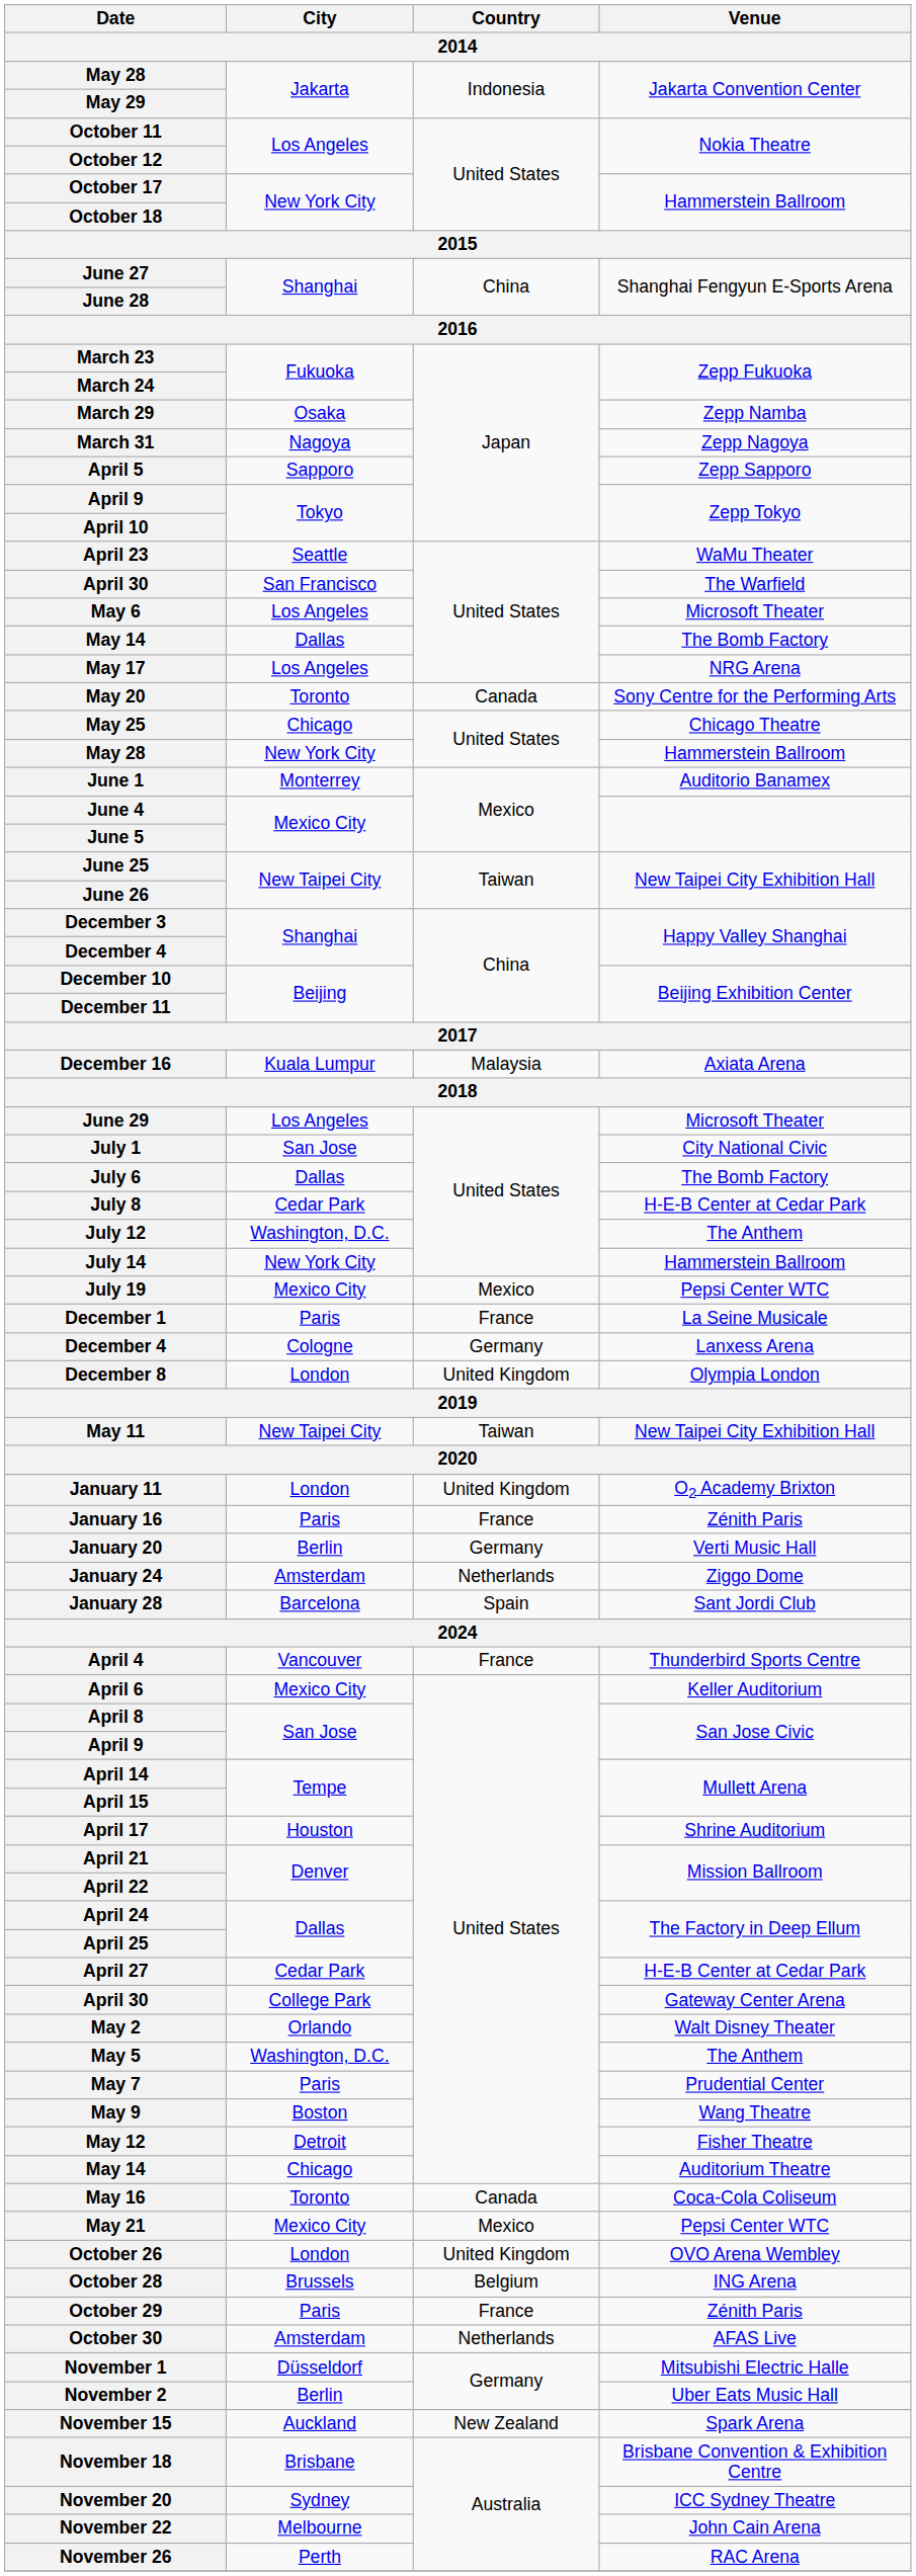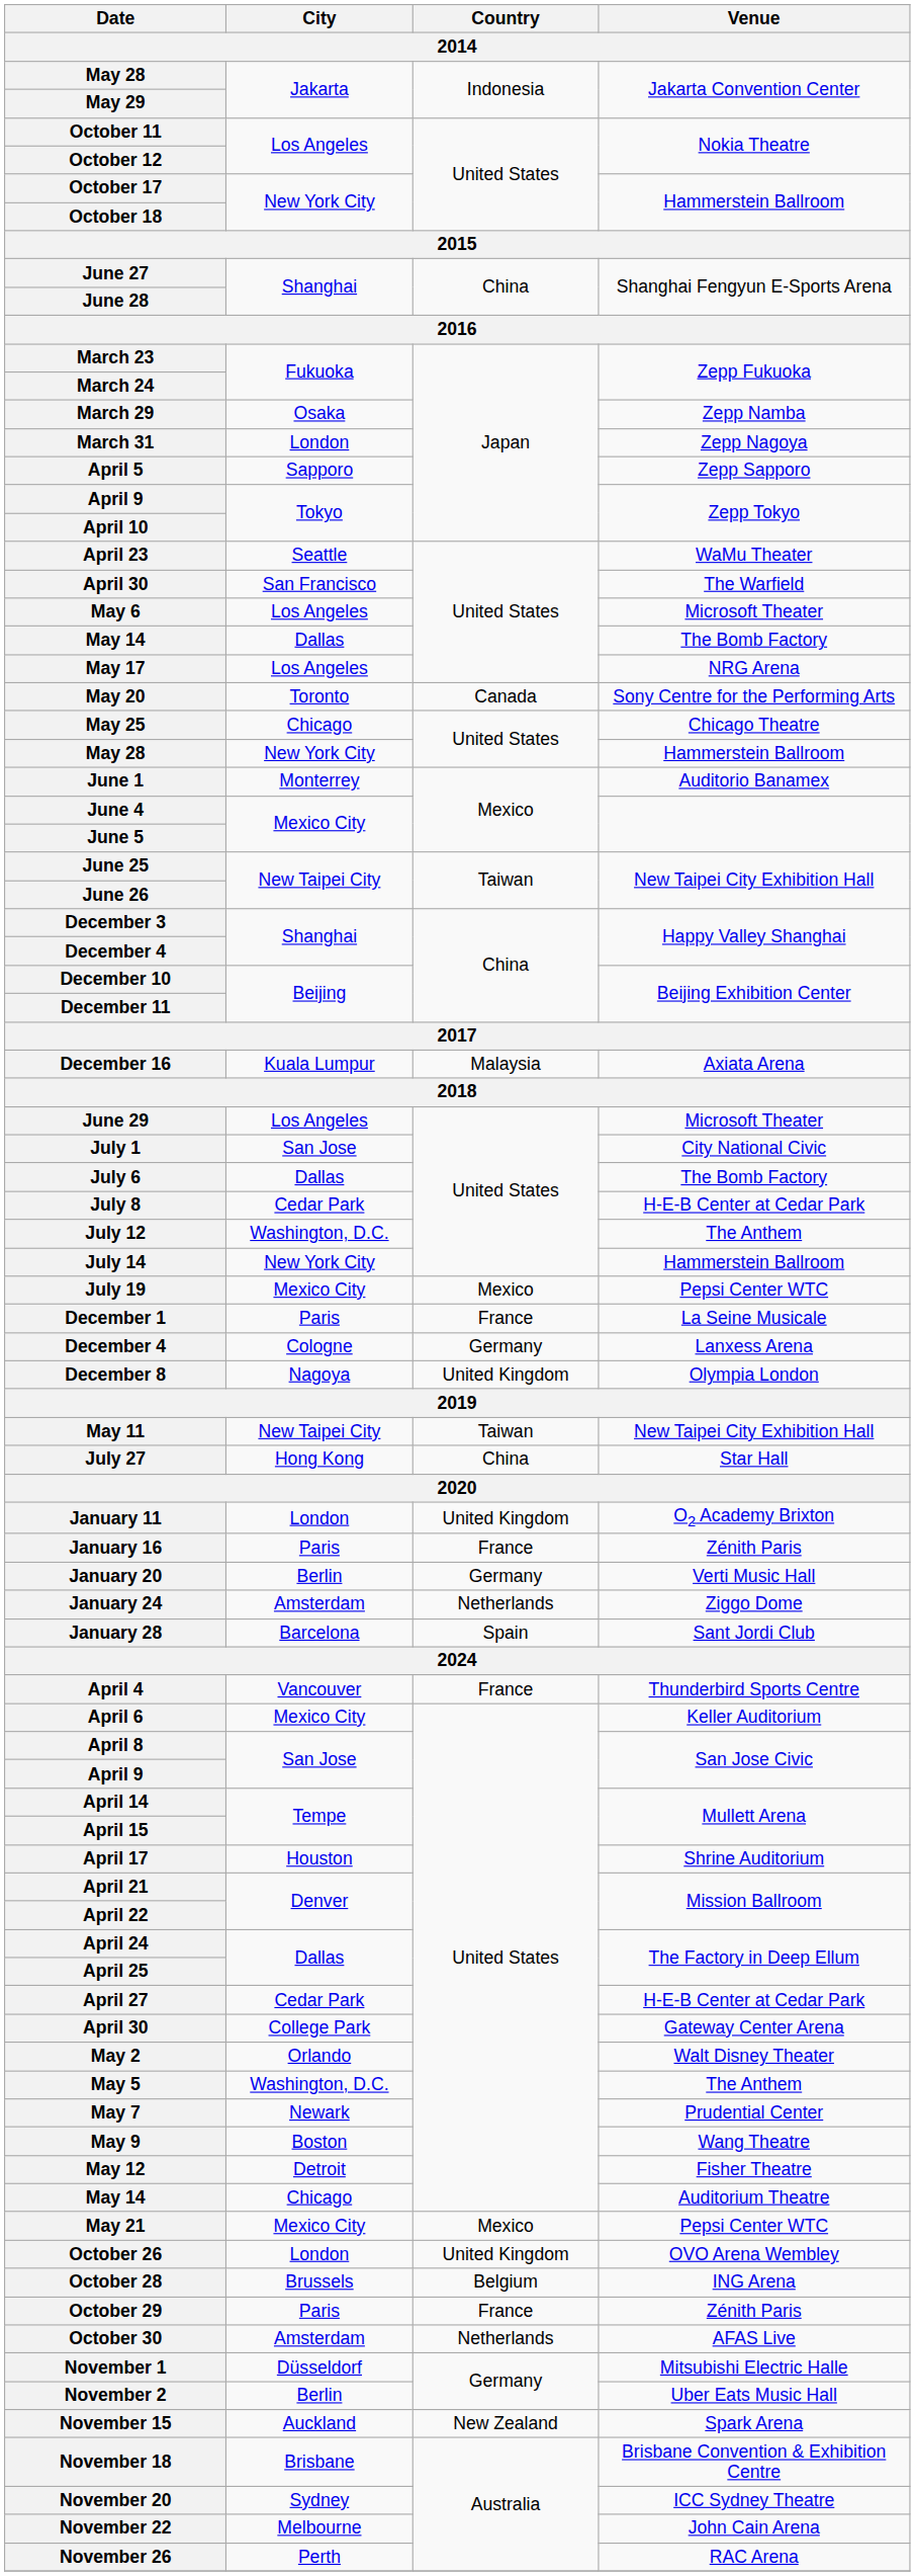 <table class="wikitable plainrowheaders" style="text-align:center;">
 <tr>
 <th scope="col" style="width:12em;">Date</th>
 <th scope="col" style="width:10em;">City</th>
 <th scope="col" style="width:10em;">Country</th>
 <th scope="col" style="width:17em;">Venue</th>
 </tr>
 <tr>
 <th colspan="4">2014</th>
 </tr>
 <tr>
 <th scope="row" style="text-align:center;">May 28</th>
 <td rowspan="2"><a href='#'>Jakarta</a></td>
 <td rowspan="2">Indonesia</td>
 <td rowspan="2"><a href='#'>Jakarta Convention Center</a></td>
 </tr>
 <tr>
 <th scope="row" style="text-align:center;">May 29</th>
 </tr>
 <tr>
 <th scope="row" style="text-align:center;">October 11</th>
 <td rowspan="2"><a href='#'>Los Angeles</a></td>
 <td rowspan="4">United States</td>
 <td rowspan="2"><a href='#'>Nokia Theatre</a></td>
 </tr>
 <tr>
 <th scope="row" style="text-align:center;">October 12</th>
 </tr>
 <tr>
 <th scope="row" style="text-align:center;">October 17</th>
 <td rowspan="2"><a href='#'>New York City</a></td>
 <td rowspan="2"><a href='#'>Hammerstein Ballroom</a></td>
 </tr>
 <tr>
 <th scope="row" style="text-align:center;">October 18</th>
 </tr>
 <tr>
 <th colspan="4">2015</th>
 </tr>
 <tr>
 <th scope="row" style="text-align:center;">June 27</th>
 <td rowspan="2"><a href='#'>Shanghai</a></td>
 <td rowspan="2">China</td>
 <td rowspan="2">Shanghai Fengyun E-Sports Arena</td>
 </tr>
 <tr>
 <th scope="row" style="text-align:center;">June 28</th>
 </tr>
 <tr>
 <th colspan="4">2016</th>
 </tr>
 <tr>
 <th scope="row" style="text-align:center;">March 23</th>
 <td rowspan="2"><a href='#'>Fukuoka</a></td>
 <td rowspan="7">Japan</td>
 <td rowspan="2"><a href='#'>Zepp Fukuoka</a></td>
 </tr>
 <tr>
 <th scope="row" style="text-align:center;">March 24</th>
 </tr>
 <tr>
 <th scope="row" style="text-align:center;">March 29</th>
 <td><a href='#'>Osaka</a></td>
 <td><a href='#'>Zepp Namba</a></td>
 </tr>
 <tr>
 <th scope="row" style="text-align:center;">March 31</th>
-<td><a href='#'>Nagoya</a></td>
+<td><a href='#'>London</a></td>
 <td><a href='#'>Zepp Nagoya</a></td>
 </tr>
 <tr>
 <th scope="row" style="text-align:center;">April 5</th>
 <td><a href='#'>Sapporo</a></td>
 <td><a href='#'>Zepp Sapporo</a></td>
 </tr>
 <tr>
 <th scope="row" style="text-align:center;">April 9</th>
 <td rowspan="2"><a href='#'>Tokyo</a></td>
 <td rowspan="2"><a href='#'>Zepp Tokyo</a></td>
 </tr>
 <tr>
 <th scope="row" style="text-align:center;">April 10</th>
 </tr>
 <tr>
 <th scope="row" style="text-align:center;">April 23</th>
 <td><a href='#'>Seattle</a></td>
 <td rowspan="5">United States</td>
 <td><a href='#'>WaMu Theater</a></td>
 </tr>
 <tr>
 <th scope="row" style="text-align:center;">April 30</th>
 <td><a href='#'>San Francisco</a></td>
 <td><a href='#'>The Warfield</a></td>
 </tr>
 <tr>
 <th scope="row" style="text-align:center;">May 6</th>
 <td><a href='#'>Los Angeles</a></td>
 <td><a href='#'>Microsoft Theater</a></td>
 </tr>
 <tr>
 <th scope="row" style="text-align:center;">May 14</th>
 <td><a href='#'>Dallas</a></td>
 <td><a href='#'>The Bomb Factory</a></td>
 </tr>
 <tr>
 <th scope="row" style="text-align:center;">May 17</th>
 <td><a href='#'>Los Angeles</a></td>
 <td><a href='#'>NRG Arena</a></td>
 </tr>
 <tr>
 <th scope="row" style="text-align:center;">May 20</th>
 <td><a href='#'>Toronto</a></td>
 <td>Canada</td>
 <td><a href='#'>Sony Centre for the Performing Arts</a></td>
 </tr>
 <tr>
 <th scope="row" style="text-align:center;">May 25</th>
 <td><a href='#'>Chicago</a></td>
 <td rowspan="2">United States</td>
 <td><a href='#'>Chicago Theatre</a></td>
 </tr>
 <tr>
 <th scope="row" style="text-align:center;">May 28</th>
 <td><a href='#'>New York City</a></td>
 <td><a href='#'>Hammerstein Ballroom</a></td>
 </tr>
 <tr>
 <th scope="row" style="text-align:center;">June 1</th>
 <td><a href='#'>Monterrey</a></td>
 <td rowspan="3">Mexico</td>
 <td><a href='#'>Auditorio Banamex</a></td>
 </tr>
 <tr>
 <th scope="row" style="text-align:center;">June 4</th>
 <td rowspan="2"><a href='#'>Mexico City</a></td>
 <td rowspan="2"></td>
 </tr>
 <tr>
 <th scope="row" style="text-align:center;">June 5</th>
 </tr>
 <tr>
 <th scope="row" style="text-align:center;">June 25</th>
 <td rowspan="2"><a href='#'>New Taipei City</a></td>
 <td rowspan="2">Taiwan</td>
 <td rowspan="2"><a href='#'>New Taipei City Exhibition Hall</a></td>
 </tr>
 <tr>
 <th scope="row" style="text-align:center;">June 26</th>
 </tr>
 <tr>
 <th scope="row" style="text-align:center;">December 3</th>
 <td rowspan="2"><a href='#'>Shanghai</a></td>
 <td rowspan="4">China</td>
 <td rowspan="2"><a href='#'>Happy Valley Shanghai</a></td>
 </tr>
 <tr>
 <th scope="row" style="text-align:center;">December 4</th>
 </tr>
 <tr>
 <th scope="row" style="text-align:center;">December 10</th>
 <td rowspan="2"><a href='#'>Beijing</a></td>
 <td rowspan="2"><a href='#'>Beijing Exhibition Center</a></td>
 </tr>
 <tr>
 <th scope="row" style="text-align:center;">December 11</th>
 </tr>
 <tr>
 <th colspan="4">2017</th>
 </tr>
 <tr>
 <th scope="row" style="text-align:center;">December 16</th>
 <td><a href='#'>Kuala Lumpur</a></td>
 <td>Malaysia</td>
 <td><a href='#'>Axiata Arena</a></td>
 </tr>
 <tr>
 <th colspan="4">2018</th>
 </tr>
 <tr>
 <th scope="row" style="text-align:center;">June 29</th>
 <td><a href='#'>Los Angeles</a></td>
 <td rowspan="6">United States</td>
 <td><a href='#'>Microsoft Theater</a></td>
 </tr>
 <tr>
 <th scope="row" style="text-align:center;">July 1</th>
 <td><a href='#'>San Jose</a></td>
 <td><a href='#'>City National Civic</a></td>
 </tr>
 <tr>
 <th scope="row" style="text-align:center;">July 6</th>
 <td><a href='#'>Dallas</a></td>
 <td><a href='#'>The Bomb Factory</a></td>
 </tr>
 <tr>
 <th scope="row" style="text-align:center;">July 8</th>
 <td><a href='#'>Cedar Park</a></td>
 <td><a href='#'>H-E-B Center at Cedar Park</a></td>
 </tr>
 <tr>
 <th scope="row" style="text-align:center;">July 12</th>
 <td><a href='#'>Washington, D.C.</a></td>
 <td><a href='#'>The Anthem</a></td>
 </tr>
 <tr>
 <th scope="row" style="text-align:center;">July 14</th>
 <td><a href='#'>New York City</a></td>
 <td><a href='#'>Hammerstein Ballroom</a></td>
 </tr>
 <tr>
 <th scope="row" style="text-align:center;">July 19</th>
 <td><a href='#'>Mexico City</a></td>
 <td>Mexico</td>
 <td><a href='#'>Pepsi Center WTC</a></td>
 </tr>
 <tr>
 <th scope="row" style="text-align:center;">December 1</th>
 <td><a href='#'>Paris</a></td>
 <td>France</td>
 <td><a href='#'>La Seine Musicale</a></td>
 </tr>
 <tr>
 <th scope="row" style="text-align:center;">December 4</th>
 <td><a href='#'>Cologne</a></td>
 <td>Germany</td>
 <td><a href='#'>Lanxess Arena</a></td>
 </tr>
 <tr>
 <th scope="row" style="text-align:center;">December 8</th>
-<td><a href='#'>London</a></td>
+<td><a href='#'>Nagoya</a></td>
 <td>United Kingdom</td>
 <td><a href='#'>Olympia London</a></td>
 </tr>
 <tr>
 <th colspan="4">2019</th>
 </tr>
 <tr>
 <th scope="row" style="text-align:center;">May 11</th>
 <td><a href='#'>New Taipei City</a></td>
 <td>Taiwan</td>
 <td><a href='#'>New Taipei City Exhibition Hall</a></td>
+</tr>
+<tr>
+<th scope="row" style="text-align:center;">July 27</th>
+<td><a href='#'>Hong Kong</a></td>
+<td>China</td>
+<td><a href='#'>Star Hall</a></td>
 </tr>
 <tr>
 <th colspan="4">2020</th>
 </tr>
 <tr>
 <th scope="row" style="text-align:center;">January 11</th>
 <td><a href='#'>London</a></td>
 <td>United Kingdom</td>
 <td><a href='#'>O<sub>2</sub> Academy Brixton</a></td>
 </tr>
 <tr>
 <th scope="row" style="text-align:center;">January 16</th>
 <td><a href='#'>Paris</a></td>
 <td>France</td>
 <td><a href='#'>Zénith Paris</a></td>
 </tr>
 <tr>
 <th scope="row" style="text-align:center;">January 20</th>
 <td><a href='#'>Berlin</a></td>
 <td>Germany</td>
 <td><a href='#'>Verti Music Hall</a></td>
 </tr>
 <tr>
 <th scope="row" style="text-align:center;">January 24</th>
 <td><a href='#'>Amsterdam</a></td>
 <td>Netherlands</td>
 <td><a href='#'>Ziggo Dome</a></td>
 </tr>
 <tr>
 <th scope="row" style="text-align:center;">January 28</th>
 <td><a href='#'>Barcelona</a></td>
 <td>Spain</td>
 <td><a href='#'>Sant Jordi Club</a></td>
 </tr>
 <tr>
 <th colspan="4">2024</th>
 </tr>
 <tr>
 <th scope="row" style="text-align:center;">April 4</th>
 <td><a href='#'>Vancouver</a></td>
 <td>France</td>
 <td><a href='#'>Thunderbird Sports Centre</a></td>
 </tr>
 <tr>
 <th scope="row" style="text-align:center;">April 6</th>
 <td><a href='#'>Mexico City</a></td>
 <td rowspan="18">United States</td>
 <td><a href='#'>Keller Auditorium</a></td>
 </tr>
 <tr>
 <th scope="row" style="text-align:center;">April 8</th>
 <td rowspan="2"><a href='#'>San Jose</a></td>
 <td rowspan="2"><a href='#'>San Jose Civic</a></td>
 </tr>
 <tr>
 <th scope="row" style="text-align:center;">April 9</th>
 </tr>
 <tr>
 <th scope="row" style="text-align:center;">April 14</th>
 <td rowspan="2"><a href='#'>Tempe</a></td>
 <td rowspan="2"><a href='#'>Mullett Arena</a></td>
 </tr>
 <tr>
 <th scope="row" style="text-align:center;">April 15</th>
 </tr>
 <tr>
 <th scope="row" style="text-align:center;">April 17</th>
 <td><a href='#'>Houston</a></td>
 <td><a href='#'>Shrine Auditorium</a></td>
 </tr>
 <tr>
 <th scope="row" style="text-align:center;">April 21</th>
 <td rowspan="2"><a href='#'>Denver</a></td>
 <td rowspan="2"><a href='#'>Mission Ballroom</a></td>
 </tr>
 <tr>
 <th scope="row" style="text-align:center;">April 22</th>
 </tr>
 <tr>
 <th scope="row" style="text-align:center;">April 24</th>
 <td rowspan="2"><a href='#'>Dallas</a></td>
 <td rowspan="2"><a href='#'>The Factory in Deep Ellum</a></td>
 </tr>
 <tr>
 <th scope="row" style="text-align:center;">April 25</th>
 </tr>
 <tr>
 <th scope="row" style="text-align:center;">April 27</th>
 <td><a href='#'>Cedar Park</a></td>
 <td><a href='#'>H-E-B Center at Cedar Park</a></td>
 </tr>
 <tr>
 <th scope="row" style="text-align:center;">April 30</th>
 <td><a href='#'>College Park</a></td>
 <td><a href='#'>Gateway Center Arena</a></td>
 </tr>
 <tr>
 <th scope="row" style="text-align:center;">May 2</th>
 <td><a href='#'>Orlando</a></td>
 <td><a href='#'>Walt Disney Theater</a></td>
 </tr>
 <tr>
 <th scope="row" style="text-align:center;">May 5</th>
 <td><a href='#'>Washington, D.C.</a></td>
 <td><a href='#'>The Anthem</a></td>
 </tr>
 <tr>
 <th scope="row" style="text-align:center;">May 7</th>
-<td><a href='#'>Paris</a></td>
+<td><a href='#'>Newark</a></td>
 <td><a href='#'>Prudential Center</a></td>
 </tr>
 <tr>
 <th scope="row" style="text-align:center;">May 9</th>
 <td><a href='#'>Boston</a></td>
 <td><a href='#'>Wang Theatre</a></td>
 </tr>
 <tr>
 <th scope="row" style="text-align:center;">May 12</th>
 <td><a href='#'>Detroit</a></td>
 <td><a href='#'>Fisher Theatre</a></td>
 </tr>
 <tr>
 <th scope="row" style="text-align:center;">May 14</th>
 <td><a href='#'>Chicago</a></td>
 <td><a href='#'>Auditorium Theatre</a></td>
-</tr>
-<tr>
-<th scope="row" style="text-align:center;">May 16</th>
-<td><a href='#'>Toronto</a></td>
-<td>Canada</td>
-<td><a href='#'>Coca-Cola Coliseum</a></td>
 </tr>
 <tr>
 <th scope="row" style="text-align:center;">May 21</th>
 <td><a href='#'>Mexico City</a></td>
 <td>Mexico</td>
 <td><a href='#'>Pepsi Center WTC</a></td>
 </tr>
 <tr>
 <th scope="row" style="text-align:center;">October 26</th>
 <td><a href='#'>London</a></td>
 <td>United Kingdom</td>
 <td><a href='#'>OVO Arena Wembley</a></td>
 </tr>
 <tr>
 <th scope="row" style="text-align:center;">October 28</th>
 <td><a href='#'>Brussels</a></td>
 <td>Belgium</td>
 <td><a href='#'>ING Arena</a></td>
 </tr>
 <tr>
 <th scope="row" style="text-align:center;">October 29</th>
 <td><a href='#'>Paris</a></td>
 <td>France</td>
 <td><a href='#'>Zénith Paris</a></td>
 </tr>
 <tr>
 <th scope="row" style="text-align:center;">October 30</th>
 <td><a href='#'>Amsterdam</a></td>
 <td>Netherlands</td>
 <td><a href='#'>AFAS Live</a></td>
 </tr>
 <tr>
 <th scope="row" style="text-align:center;">November 1</th>
 <td><a href='#'>Düsseldorf</a></td>
 <td rowspan="2">Germany</td>
 <td><a href='#'>Mitsubishi Electric Halle</a></td>
 </tr>
 <tr>
 <th scope="row" style="text-align:center;">November 2</th>
 <td><a href='#'>Berlin</a></td>
 <td><a href='#'>Uber Eats Music Hall</a></td>
 </tr>
 <tr>
 <th scope="row" style="text-align:center;">November 15</th>
 <td><a href='#'>Auckland</a></td>
 <td>New Zealand</td>
 <td><a href='#'>Spark Arena</a></td>
 </tr>
 <tr>
 <th scope="row" style="text-align:center;">November 18</th>
 <td><a href='#'>Brisbane</a></td>
 <td rowspan="4">Australia</td>
 <td><a href='#'>Brisbane Convention & Exhibition Centre</a></td>
 </tr>
 <tr>
 <th scope="row" style="text-align:center;">November 20</th>
 <td><a href='#'>Sydney</a></td>
 <td><a href='#'>ICC Sydney Theatre</a></td>
 </tr>
 <tr>
 <th scope="row" style="text-align:center;">November 22</th>
 <td><a href='#'>Melbourne</a></td>
 <td><a href='#'>John Cain Arena</a></td>
 </tr>
 <tr>
 <th scope="row" style="text-align:center;">November 26</th>
 <td><a href='#'>Perth</a></td>
 <td><a href='#'>RAC Arena</a></td>
 </tr>
 <tr>
 </tr>
 </table>
